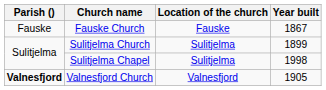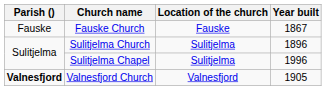 <table class="wikitable" style="text-align:center">
 <tr>
 <th>Parish ()</th>
 <th>Church name</th>
 <th>Location of the church</th>
 <th>Year built</th>
 </tr>
 <tr>
 <td>Fauske</td>
 <td><a href='#'>Fauske Church</a></td>
 <td><a href='#'>Fauske</a></td>
 <td>1867</td>
 </tr>
 <tr>
 <td rowspan="2">Sulitjelma</td>
 <td><a href='#'>Sulitjelma Church</a></td>
 <td><a href='#'>Sulitjelma</a></td>
-<td>1899</td>
+<td>1896</td>
 </tr>
 <tr>
 <td><a href='#'>Sulitjelma Chapel</a></td>
 <td><a href='#'>Sulitjelma</a></td>
-<td>1998</td>
+<td>1996</td>
 </tr>
 <tr>
 <td><strong>Valnesfjord</strong></td>
 <td><a href='#'>Valnesfjord Church</a></td>
 <td><a href='#'>Valnesfjord</a></td>
 <td>1905</td>
 </tr>
 </table>
